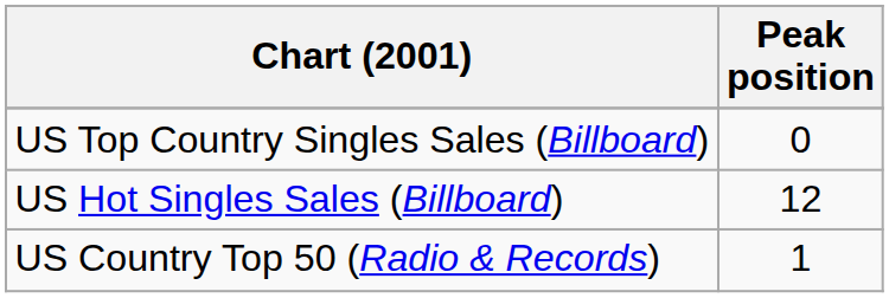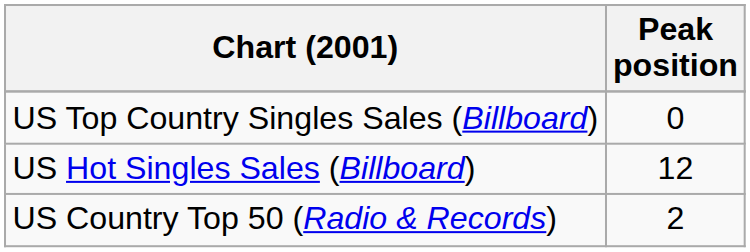 <table class="wikitable sortable">
 <tr>
 <th align="left">Chart (2001)</th>
 <th align="center">Peak<br>position</th>
 </tr>
 <tr>
 </tr>
 <tr>
 </tr>
 <tr>
 <td>US Top Country Singles Sales (<em><a href='#'>Billboard</a></em>)</td>
 <td align="center">0</td>
 </tr>
 <tr>
 <td>US <a href='#'>Hot Singles Sales</a> (<em><a href='#'>Billboard</a></em>)</td>
 <td align="center">12</td>
 </tr>
 <tr>
 <td>US Country Top 50 (<em><a href='#'>Radio & Records</a></em>)</td>
-<td align="center">1</td>
+<td align="center">2</td>
 </tr>
 </table>
